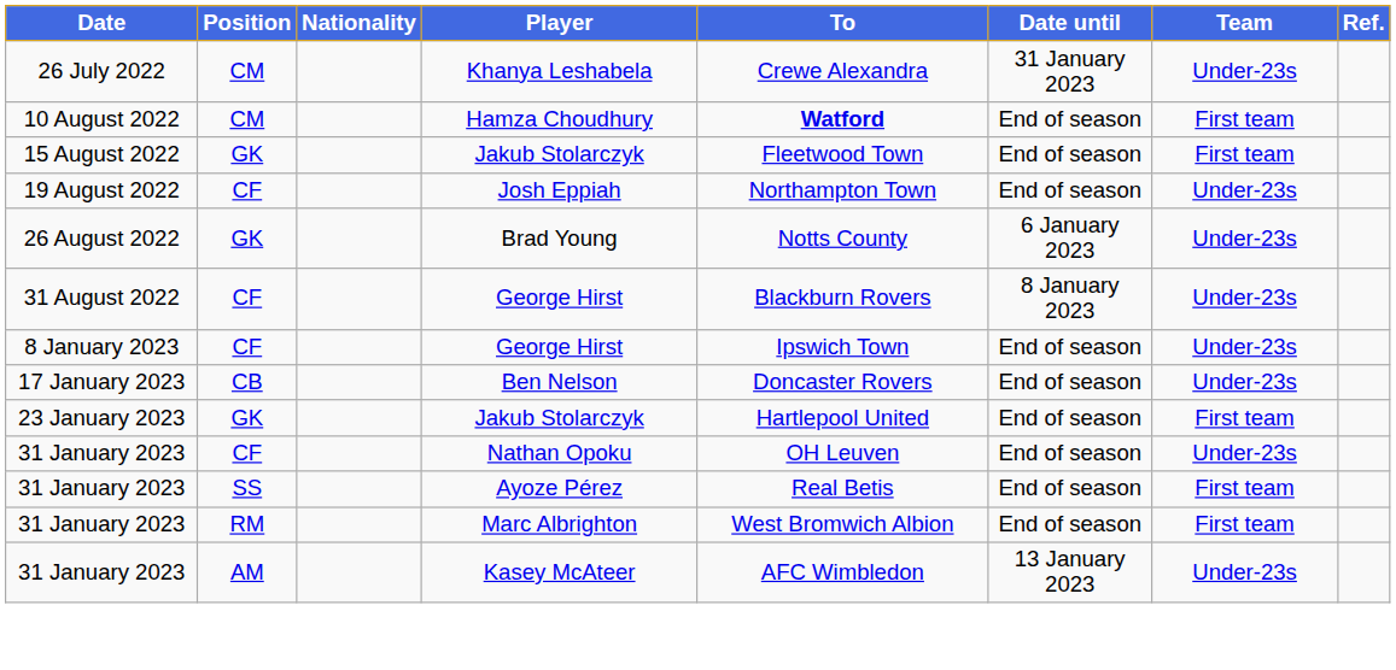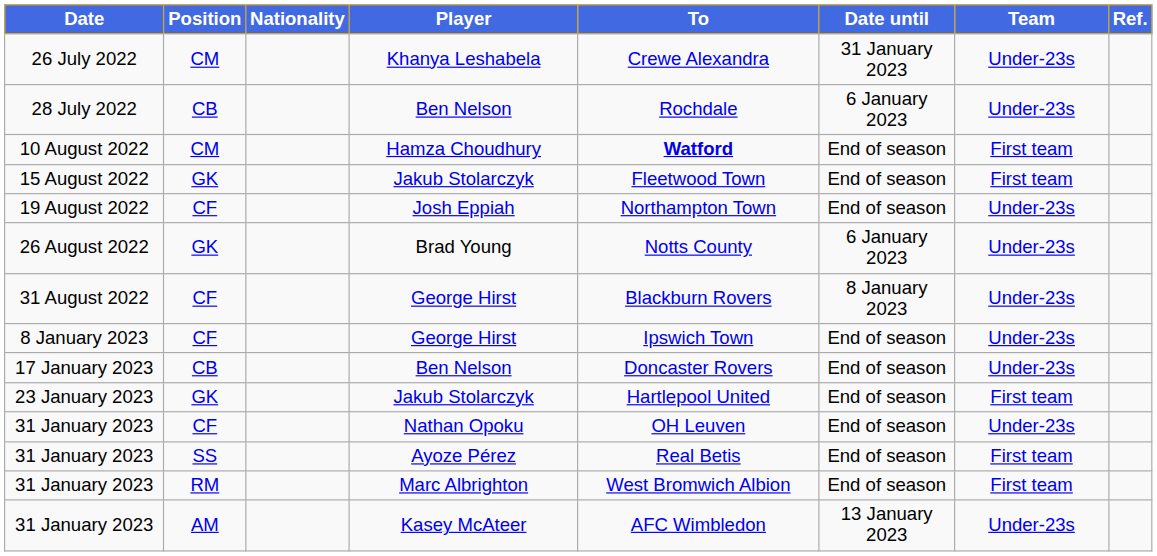 <table class="wikitable" style="text-align:center">
 <tr>
 <th style="background:royalblue;color:white;border:1px solid goldenrod;width:130px">Date</th>
 <th style="background:royalblue;color:white;border:1px solid goldenrod;width:50px">Position</th>
 <th style="background:royalblue;color:white;border:1px solid goldenrod;width:50px">Nationality</th>
 <th style="background:royalblue;color:white;border:1px solid goldenrod;width:190px">Player</th>
 <th style="background:royalblue;color:white;border:1px solid goldenrod;width:200px">To</th>
 <th style="background:royalblue;color:white;border:1px solid goldenrod;width:110px">Date until</th>
 <th style="background:royalblue;color:white;border:1px solid goldenrod;width:125px">Team</th>
 <th style="background:royalblue;color:white;border:1px solid goldenrod;width:25px">Ref.</th>
 </tr>
 <tr>
 <td>26 July 2022</td>
 <td><a href='#'>CM</a></td>
 <td></td>
 <td><a href='#'>Khanya Leshabela</a></td>
 <td> <a href='#'>Crewe Alexandra</a></td>
 <td>31 January 2023</td>
+<td><a href='#'>Under-23s</a></td>
+<td></td>
+</tr>
+<tr>
+<td>28 July 2022</td>
+<td><a href='#'>CB</a></td>
+<td></td>
+<td><a href='#'>Ben Nelson</a></td>
+<td> <a href='#'>Rochdale</a></td>
+<td>6 January 2023</td>
 <td><a href='#'>Under-23s</a></td>
 <td></td>
 </tr>
 <tr>
 <td>10 August 2022</td>
 <td><a href='#'>CM</a></td>
 <td></td>
 <td><a href='#'>Hamza Choudhury</a></td>
 <td><strong> <a href='#'>Watford</a></strong></td>
 <td>End of season</td>
 <td><a href='#'>First team</a></td>
 <td></td>
 </tr>
 <tr>
 <td>15 August 2022</td>
 <td><a href='#'>GK</a></td>
 <td></td>
 <td><a href='#'>Jakub Stolarczyk</a></td>
 <td> <a href='#'>Fleetwood Town</a></td>
 <td>End of season</td>
 <td><a href='#'>First team</a></td>
 <td></td>
 </tr>
 <tr>
 <td>19 August 2022</td>
 <td><a href='#'>CF</a></td>
 <td></td>
 <td><a href='#'>Josh Eppiah</a></td>
 <td> <a href='#'>Northampton Town</a></td>
 <td>End of season</td>
 <td><a href='#'>Under-23s</a></td>
 <td></td>
 </tr>
 <tr>
 <td>26 August 2022</td>
 <td><a href='#'>GK</a></td>
 <td></td>
 <td>Brad Young</td>
 <td> <a href='#'>Notts County</a></td>
 <td>6 January 2023</td>
 <td><a href='#'>Under-23s</a></td>
 <td></td>
 </tr>
 <tr>
 <td>31 August 2022</td>
 <td><a href='#'>CF</a></td>
 <td></td>
 <td><a href='#'>George Hirst</a></td>
 <td> <a href='#'>Blackburn Rovers</a></td>
 <td>8 January 2023</td>
 <td><a href='#'>Under-23s</a></td>
 <td></td>
 </tr>
 <tr>
 <td>8 January 2023</td>
 <td><a href='#'>CF</a></td>
 <td></td>
 <td><a href='#'>George Hirst</a></td>
 <td> <a href='#'>Ipswich Town</a></td>
 <td>End of season</td>
 <td><a href='#'>Under-23s</a></td>
 <td></td>
 </tr>
 <tr>
 <td>17 January 2023</td>
 <td><a href='#'>CB</a></td>
 <td></td>
 <td><a href='#'>Ben Nelson</a></td>
 <td> <a href='#'>Doncaster Rovers</a></td>
 <td>End of season</td>
 <td><a href='#'>Under-23s</a></td>
 <td></td>
 </tr>
 <tr>
 <td>23 January 2023</td>
 <td><a href='#'>GK</a></td>
 <td></td>
 <td><a href='#'>Jakub Stolarczyk</a></td>
 <td> <a href='#'>Hartlepool United</a></td>
 <td>End of season</td>
 <td><a href='#'>First team</a></td>
 <td></td>
 </tr>
 <tr>
 <td>31 January 2023</td>
 <td><a href='#'>CF</a></td>
 <td></td>
 <td><a href='#'>Nathan Opoku</a></td>
 <td> <a href='#'>OH Leuven</a></td>
 <td>End of season</td>
 <td><a href='#'>Under-23s</a></td>
 <td></td>
 </tr>
 <tr>
 <td>31 January 2023</td>
 <td><a href='#'>SS</a></td>
 <td></td>
 <td><a href='#'>Ayoze Pérez</a></td>
 <td> <a href='#'>Real Betis</a></td>
 <td>End of season</td>
 <td><a href='#'>First team</a></td>
 <td></td>
 </tr>
 <tr>
 <td>31 January 2023</td>
 <td><a href='#'>RM</a></td>
 <td></td>
 <td><a href='#'>Marc Albrighton</a></td>
 <td> <a href='#'>West Bromwich Albion</a></td>
 <td>End of season</td>
 <td><a href='#'>First team</a></td>
 <td></td>
 </tr>
 <tr>
 <td>31 January 2023</td>
 <td><a href='#'>AM</a></td>
 <td></td>
 <td><a href='#'>Kasey McAteer</a></td>
 <td> <a href='#'>AFC Wimbledon</a></td>
 <td>13 January 2023</td>
 <td><a href='#'>Under-23s</a></td>
 <td></td>
 </tr>
 </table>
